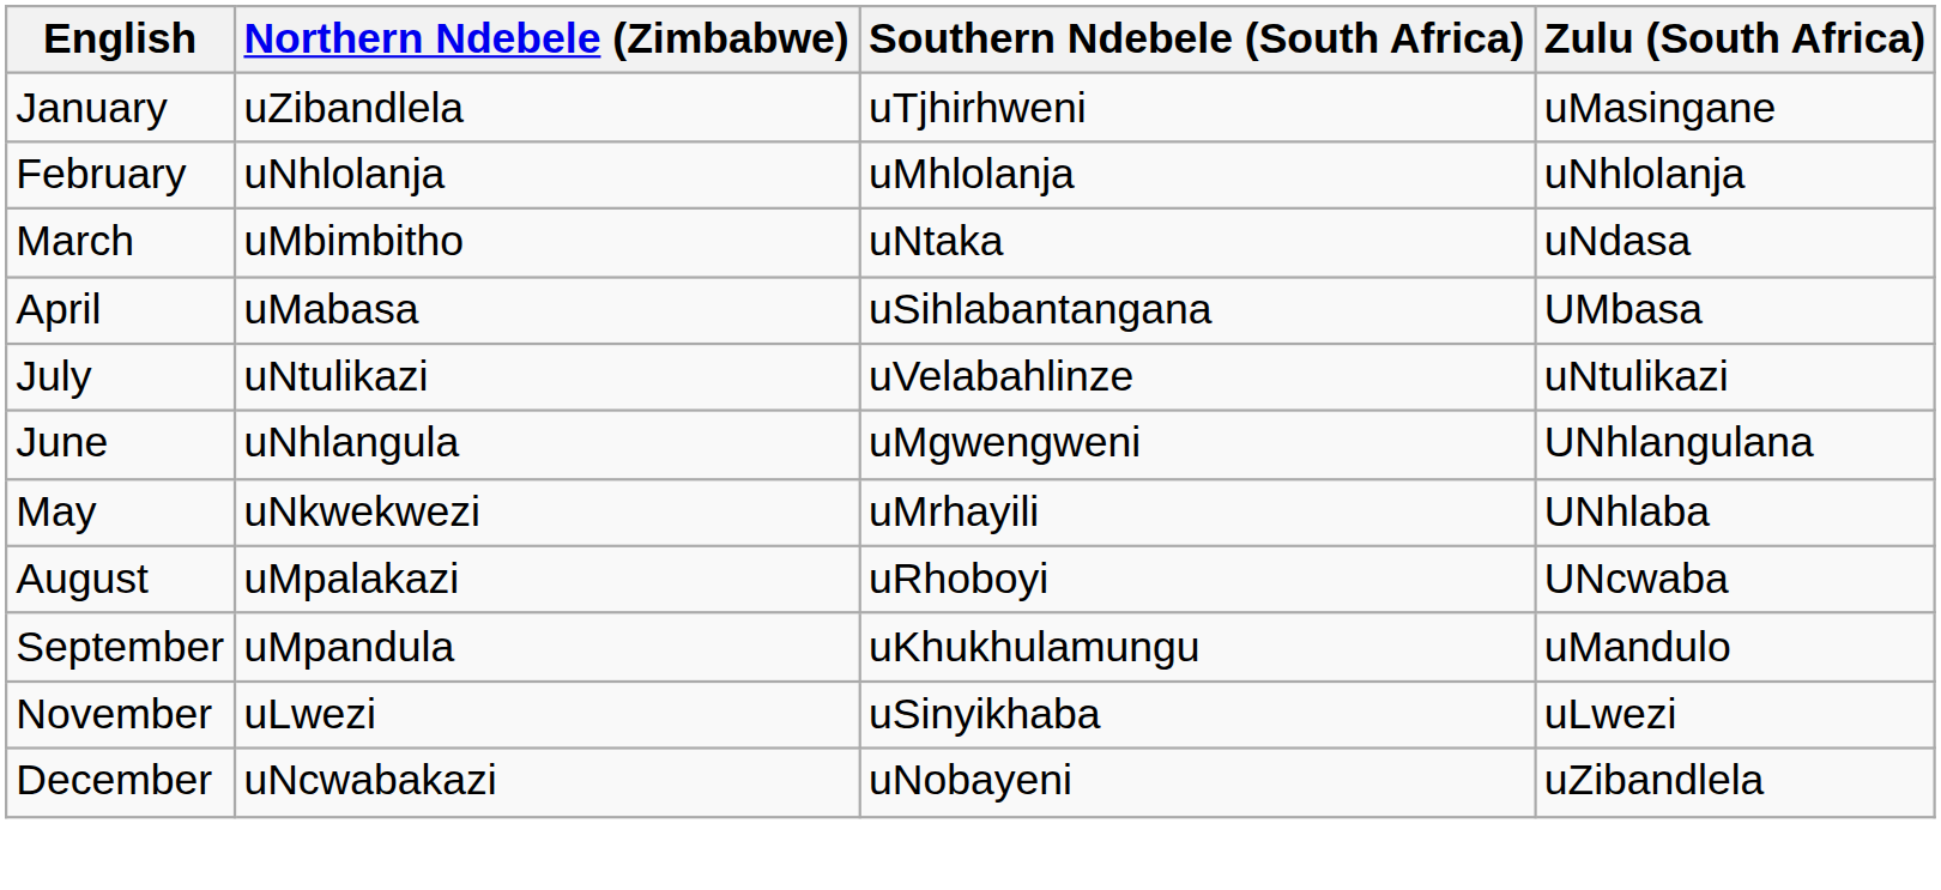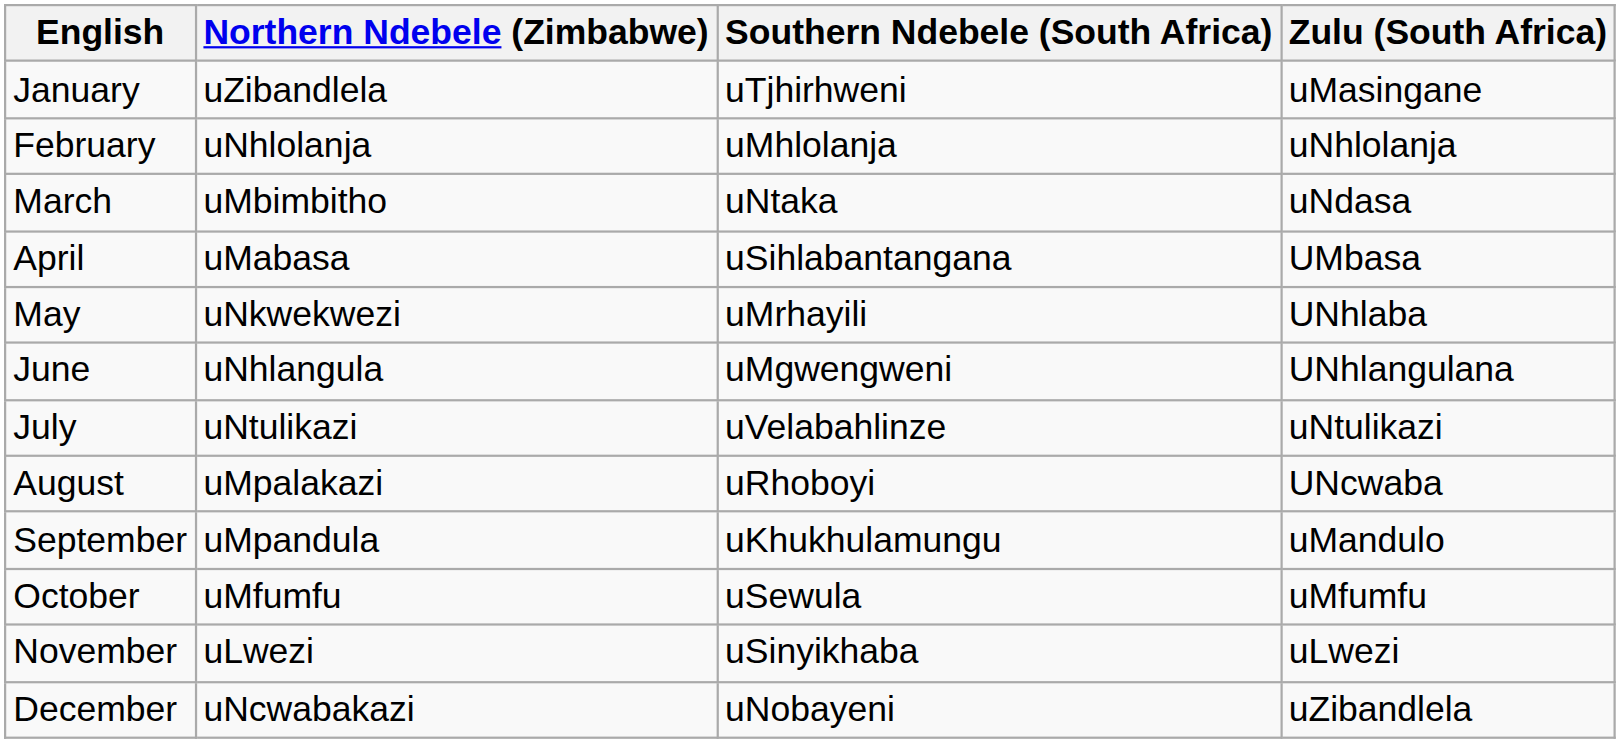 <table class="wikitable">
 <tr>
 <th>English</th>
 <th><a href='#'>Northern Ndebele</a> (Zimbabwe)</th>
 <th>Southern Ndebele (South Africa)</th>
 <th>Zulu (South Africa)</th>
 </tr>
 <tr>
 <td>January</td>
 <td>uZibandlela</td>
 <td>uTjhirhweni</td>
 <td>uMasingane</td>
 </tr>
 <tr>
 <td>February</td>
 <td>uNhlolanja</td>
 <td>uMhlolanja</td>
 <td>uNhlolanja</td>
 </tr>
 <tr>
 <td>March</td>
 <td>uMbimbitho</td>
 <td>uNtaka</td>
 <td>uNdasa</td>
 </tr>
 <tr>
 <td>April</td>
 <td>uMabasa</td>
 <td>uSihlabantangana</td>
 <td>UMbasa</td>
 </tr>
 <tr>
-<td>July</td>
-<td>uNtulikazi</td>
-<td>uVelabahlinze</td>
-<td>uNtulikazi</td>
+<td>May</td>
+<td>uNkwekwezi</td>
+<td>uMrhayili</td>
+<td>UNhlaba</td>
 </tr>
 <tr>
 <td>June</td>
 <td>uNhlangula</td>
 <td>uMgwengweni</td>
 <td>UNhlangulana</td>
 </tr>
 <tr>
-<td>May</td>
-<td>uNkwekwezi</td>
-<td>uMrhayili</td>
-<td>UNhlaba</td>
+<td>July</td>
+<td>uNtulikazi</td>
+<td>uVelabahlinze</td>
+<td>uNtulikazi</td>
 </tr>
 <tr>
 <td>August</td>
 <td>uMpalakazi</td>
 <td>uRhoboyi</td>
 <td>UNcwaba</td>
 </tr>
 <tr>
 <td>September</td>
 <td>uMpandula</td>
 <td>uKhukhulamungu</td>
 <td>uMandulo</td>
 </tr>
 <tr>
+<td>October</td>
+<td>uMfumfu</td>
+<td>uSewula</td>
+<td>uMfumfu</td>
+</tr>
+<tr>
 <td>November</td>
 <td>uLwezi</td>
 <td>uSinyikhaba</td>
 <td>uLwezi</td>
 </tr>
 <tr>
 <td>December</td>
 <td>uNcwabakazi</td>
 <td>uNobayeni</td>
 <td>uZibandlela</td>
 </tr>
 </table>
